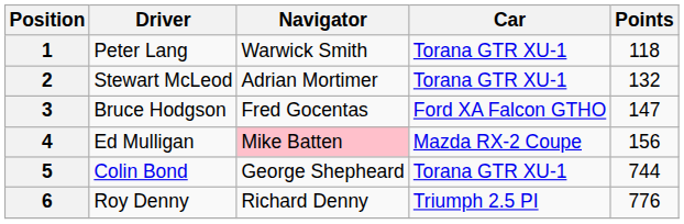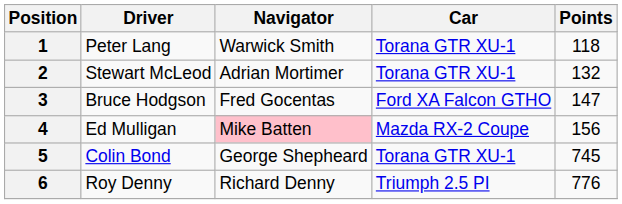 <table class="wikitable" border="1">
 <tr>
 <th>Position</th>
 <th>Driver</th>
 <th>Navigator</th>
 <th>Car</th>
 <th>Points</th>
 </tr>
 <tr>
 <th>1</th>
 <td>Peter Lang</td>
 <td>Warwick Smith</td>
 <td><a href='#'>Torana GTR XU-1</a></td>
 <td align="center">118</td>
 </tr>
 <tr>
 <th>2</th>
 <td>Stewart McLeod</td>
 <td>Adrian Mortimer</td>
 <td><a href='#'>Torana GTR XU-1</a></td>
 <td align="center">132</td>
 </tr>
 <tr>
 <th>3</th>
 <td>Bruce Hodgson</td>
 <td>Fred Gocentas</td>
 <td><a href='#'>Ford XA Falcon GTHO</a></td>
 <td align="center">147</td>
 </tr>
 <tr>
 <th>4</th>
 <td>Ed Mulligan</td>
 <td style="background: pink;">Mike Batten</td>
 <td><a href='#'>Mazda RX-2 Coupe</a></td>
 <td align="center">156</td>
 </tr>
 <tr>
 <th>5</th>
 <td><a href='#'>Colin Bond</a></td>
 <td>George Shepheard</td>
 <td><a href='#'>Torana GTR XU-1</a></td>
-<td align="center">744</td>
+<td align="center">745</td>
 </tr>
 <tr>
 <th>6</th>
 <td>Roy Denny</td>
 <td>Richard Denny</td>
 <td><a href='#'>Triumph 2.5 PI</a></td>
 <td align="center">776</td>
 </tr>
 <tr>
 </tr>
 </table>
